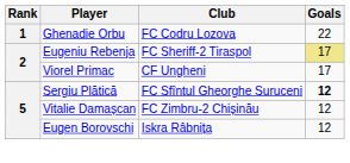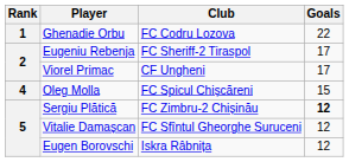 <table class="wikitable">
 <tr>
 <th>Rank</th>
 <th>Player</th>
 <th>Club</th>
 <th>Goals</th>
 </tr>
 <tr>
 <th rowspan=1 align=center>1</th>
 <td> <a href='#'>Ghenadie Orbu</a></td>
 <td><a href='#'>FC Codru Lozova</a></td>
 <td align=center>22</td>
 </tr>
 <tr>
 <th rowspan=2 align=center>2</th>
 <td> <a href='#'>Eugeniu Rebenja</a></td>
 <td><a href='#'>FC Sheriff-2 Tiraspol</a></td>
-<td align=center style="background: khaki;">17</td>
+<td align=center>17</td>
 </tr>
 <tr>
 <td> <a href='#'>Viorel Primac</a></td>
 <td><a href='#'>CF Ungheni</a></td>
 <td align=center>17</td>
 </tr>
 <tr>
+<th rowspan=1 align=center>4</th>
+<td> <a href='#'>Oleg Molla</a></td>
+<td><a href='#'>FC Spicul Chișcăreni</a></td>
+<td align=center>15</td>
+</tr>
+<tr>
 <th rowspan=3 align=center>5</th>
 <td> <a href='#'>Sergiu Plătică</a></td>
-<td><a href='#'>FC Sfîntul Gheorghe Suruceni</a></td>
+<td><a href='#'>FC Zimbru-2 Chișinău</a></td>
 <td align=center><strong>12</strong></td>
 </tr>
 <tr>
 <td> <a href='#'>Vitalie Damașcan</a></td>
-<td><a href='#'>FC Zimbru-2 Chișinău</a></td>
+<td><a href='#'>FC Sfîntul Gheorghe Suruceni</a></td>
 <td align=center>12</td>
 </tr>
 <tr>
 <td> <a href='#'>Eugen Borovschi</a></td>
 <td><a href='#'>Iskra Râbnița</a></td>
 <td align=center>12</td>
 </tr>
 </table>
